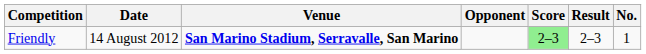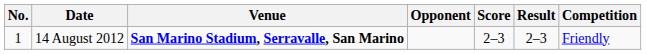 <table class="wikitable sortable">
 <tr>
-<th scope="col">Competition</th>
+<th scope="col">No.</th>
 <th scope="col">Date</th>
 <th scope="col">Venue</th>
 <th scope="col">Opponent</th>
 <th scope="col">Score</th>
 <th scope="col">Result</th>
-<th scope="col">No.</th>
+<th scope="col">Competition</th>
 </tr>
 <tr>
-<td><a href='#'>Friendly</a></td>
+<td align="center">1</td>
 <td>14 August 2012</td>
 <td><strong><a href='#'>San Marino Stadium</a>, <a href='#'>Serravalle</a>, San Marino</strong></td>
 <td></td>
-<td align="center" style="background: lightgreen;">2–3</td>
 <td align="center">2–3</td>
-<td align="center">1</td>
+<td align="center">2–3</td>
+<td><a href='#'>Friendly</a></td>
 </tr>
 </table>
